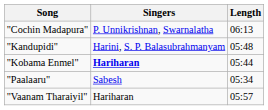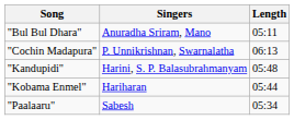 <table class="wikitable" style="font-size: 95%;">
 <tr>
 <th>Song</th>
 <th>Singers</th>
 <th>Length</th>
+</tr>
+<tr>
+<td>"Bul Bul Dhara"</td>
+<td><a href='#'>Anuradha Sriram</a>, <a href='#'>Mano</a></td>
+<td>05:11</td>
 </tr>
 <tr>
 <td>"Cochin Madapura"</td>
 <td><a href='#'>P. Unnikrishnan</a>, <a href='#'>Swarnalatha</a></td>
 <td>06:13</td>
 </tr>
 <tr>
 <td>"Kandupidi"</td>
 <td><a href='#'>Harini</a>, <a href='#'>S. P. Balasubrahmanyam</a></td>
 <td>05:48</td>
 </tr>
 <tr>
 <td>"Kobama Enmel"</td>
-<td><strong><a href='#'>Hariharan</a></strong></td>
+<td><a href='#'>Hariharan</a></td>
 <td>05:44</td>
 </tr>
 <tr>
 <td>"Paalaaru"</td>
 <td><a href='#'>Sabesh</a></td>
 <td>05:34</td>
 </tr>
-<tr>
-<td>"Vaanam Tharaiyil"</td>
-<td>Hariharan</td>
-<td>05:57</td>
-</tr>
 </table>
